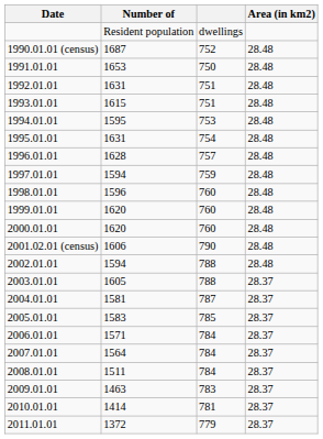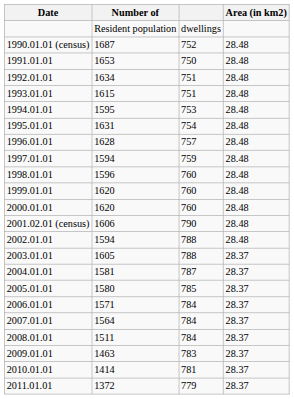 <table class="wikitable">
 <tr>
 <th>Date</th>
 <th>Number of</th>
 <th></th>
 <th>Area (in km2)</th>
 </tr>
 <tr>
 <td></td>
 <td>Resident population</td>
 <td>dwellings</td>
 <td></td>
 </tr>
 <tr>
 <td>1990.01.01 (census)</td>
 <td>1687</td>
 <td>752</td>
 <td>28.48</td>
 </tr>
 <tr>
 <td>1991.01.01</td>
 <td>1653</td>
 <td>750</td>
 <td>28.48</td>
 </tr>
 <tr>
 <td>1992.01.01</td>
-<td>1631</td>
+<td>1634</td>
 <td>751</td>
 <td>28.48</td>
 </tr>
 <tr>
 <td>1993.01.01</td>
 <td>1615</td>
 <td>751</td>
 <td>28.48</td>
 </tr>
 <tr>
 <td>1994.01.01</td>
 <td>1595</td>
 <td>753</td>
 <td>28.48</td>
 </tr>
 <tr>
 <td>1995.01.01</td>
 <td>1631</td>
 <td>754</td>
 <td>28.48</td>
 </tr>
 <tr>
 <td>1996.01.01</td>
 <td>1628</td>
 <td>757</td>
 <td>28.48</td>
 </tr>
 <tr>
 <td>1997.01.01</td>
 <td>1594</td>
 <td>759</td>
 <td>28.48</td>
 </tr>
 <tr>
 <td>1998.01.01</td>
 <td>1596</td>
 <td>760</td>
 <td>28.48</td>
 </tr>
 <tr>
 <td>1999.01.01</td>
 <td>1620</td>
 <td>760</td>
 <td>28.48</td>
 </tr>
 <tr>
 <td>2000.01.01</td>
 <td>1620</td>
 <td>760</td>
 <td>28.48</td>
 </tr>
 <tr>
 <td>2001.02.01 (census)</td>
 <td>1606</td>
 <td>790</td>
 <td>28.48</td>
 </tr>
 <tr>
 <td>2002.01.01</td>
 <td>1594</td>
 <td>788</td>
 <td>28.48</td>
 </tr>
 <tr>
 <td>2003.01.01</td>
 <td>1605</td>
 <td>788</td>
 <td>28.37</td>
 </tr>
 <tr>
 <td>2004.01.01</td>
 <td>1581</td>
 <td>787</td>
 <td>28.37</td>
 </tr>
 <tr>
 <td>2005.01.01</td>
-<td>1583</td>
+<td>1580</td>
 <td>785</td>
 <td>28.37</td>
 </tr>
 <tr>
 <td>2006.01.01</td>
 <td>1571</td>
 <td>784</td>
 <td>28.37</td>
 </tr>
 <tr>
 <td>2007.01.01</td>
 <td>1564</td>
 <td>784</td>
 <td>28.37</td>
 </tr>
 <tr>
 <td>2008.01.01</td>
 <td>1511</td>
 <td>784</td>
 <td>28.37</td>
 </tr>
 <tr>
 <td>2009.01.01</td>
 <td>1463</td>
 <td>783</td>
 <td>28.37</td>
 </tr>
 <tr>
 <td>2010.01.01</td>
 <td>1414</td>
 <td>781</td>
 <td>28.37</td>
 </tr>
 <tr>
 <td>2011.01.01</td>
 <td>1372</td>
 <td>779</td>
 <td>28.37</td>
 </tr>
 </table>
